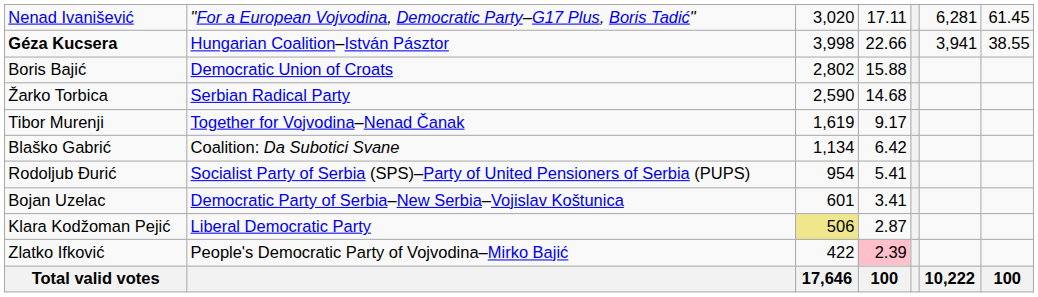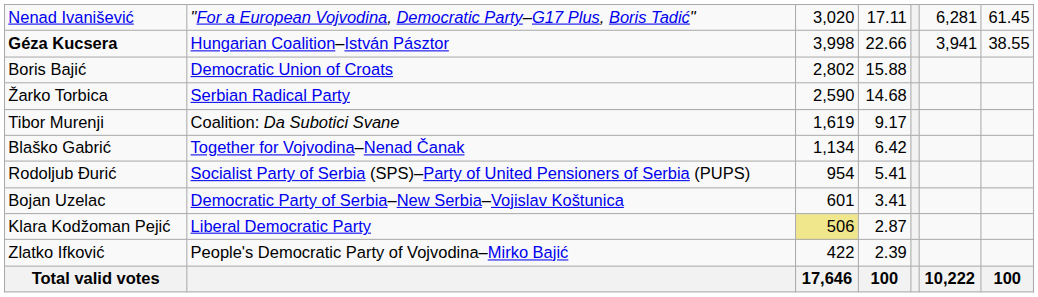 <table style="width:1000px;" class="wikitable">
 <tr>
 <td align="left"><a href='#'>Nenad Ivanišević</a></td>
 <td align="left"><em>"<a href='#'>For a European Vojvodina</a>, <a href='#'>Democratic Party</a>–<a href='#'>G17 Plus</a>, <a href='#'>Boris Tadić</a>"</em></td>
 <td align="right">3,020</td>
 <td align="right">17.11</td>
 <th align="left"></th>
 <td align="right">6,281</td>
 <td align="right">61.45</td>
 </tr>
 <tr>
 <td align="left"><strong>Géza Kucsera</strong></td>
 <td align="left"><a href='#'>Hungarian Coalition</a>–<a href='#'>István Pásztor</a></td>
 <td align="right">3,998</td>
 <td align="right">22.66</td>
 <th align="left"></th>
 <td align="right">3,941</td>
 <td align="right">38.55</td>
 </tr>
 <tr>
 <td align="left">Boris Bajić</td>
 <td align="left"><a href='#'>Democratic Union of Croats</a></td>
 <td align="right">2,802</td>
 <td align="right">15.88</td>
 <th align="left"></th>
 <td align="right"></td>
 <td align="right"></td>
 </tr>
 <tr>
 <td align="left">Žarko Torbica</td>
 <td align="left"><a href='#'>Serbian Radical Party</a></td>
 <td align="right">2,590</td>
 <td align="right">14.68</td>
 <th align="left"></th>
 <td align="right"></td>
 <td align="right"></td>
 </tr>
 <tr>
 <td align="left">Tibor Murenji</td>
-<td align="left"><a href='#'>Together for Vojvodina</a>–<a href='#'>Nenad Čanak</a></td>
+<td align="left">Coalition: <em>Da Subotici Svane</em></td>
 <td align="right">1,619</td>
 <td align="right">9.17</td>
 <th align="left"></th>
 <td align="right"></td>
 <td align="right"></td>
 </tr>
 <tr>
 <td align="left">Blaško Gabrić</td>
-<td align="left">Coalition: <em>Da Subotici Svane</em></td>
+<td align="left"><a href='#'>Together for Vojvodina</a>–<a href='#'>Nenad Čanak</a></td>
 <td align="right">1,134</td>
 <td align="right">6.42</td>
 <th align="left"></th>
 <td align="right"></td>
 <td align="right"></td>
 </tr>
 <tr>
 <td align="left">Rodoljub Đurić</td>
 <td align="left"><a href='#'>Socialist Party of Serbia</a> (SPS)–<a href='#'>Party of United Pensioners of Serbia</a> (PUPS)</td>
 <td align="right">954</td>
 <td align="right">5.41</td>
 <th align="left"></th>
 <td align="right"></td>
 <td align="right"></td>
 </tr>
 <tr>
 <td align="left">Bojan Uzelac</td>
 <td align="left"><a href='#'>Democratic Party of Serbia</a>–<a href='#'>New Serbia</a>–<a href='#'>Vojislav Koštunica</a></td>
 <td align="right">601</td>
 <td align="right">3.41</td>
 <th align="left"></th>
 <td align="right"></td>
 <td align="right"></td>
 </tr>
 <tr>
 <td align="left">Klara Kodžoman Pejić</td>
 <td align="left"><a href='#'>Liberal Democratic Party</a></td>
 <td align="right" style="background: khaki;">506</td>
 <td align="right">2.87</td>
 <th align="left"></th>
 <td align="right"></td>
 <td align="right"></td>
 </tr>
 <tr>
 <td align="left">Zlatko Ifković</td>
 <td align="left">People's Democratic Party of Vojvodina–<a href='#'>Mirko Bajić</a></td>
 <td align="right">422</td>
-<td align="right" style="background: pink;">2.39</td>
+<td align="right">2.39</td>
 <th align="left"></th>
 <td align="right"></td>
 <td align="right"></td>
 </tr>
 <tr>
 <th align="left">Total valid votes</th>
 <th align="left"></th>
 <th align="right">17,646</th>
 <th align="right">100</th>
 <th align="left"></th>
 <th align="right">10,222</th>
 <th align="right">100</th>
 </tr>
 </table>
